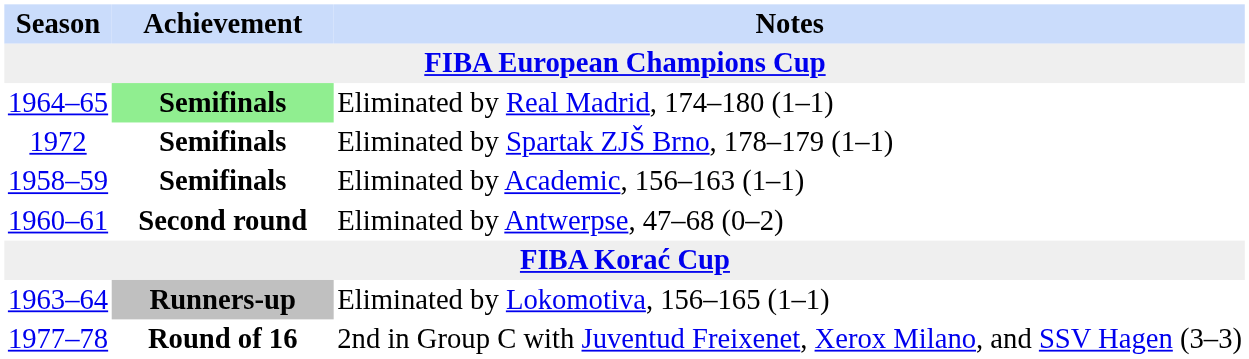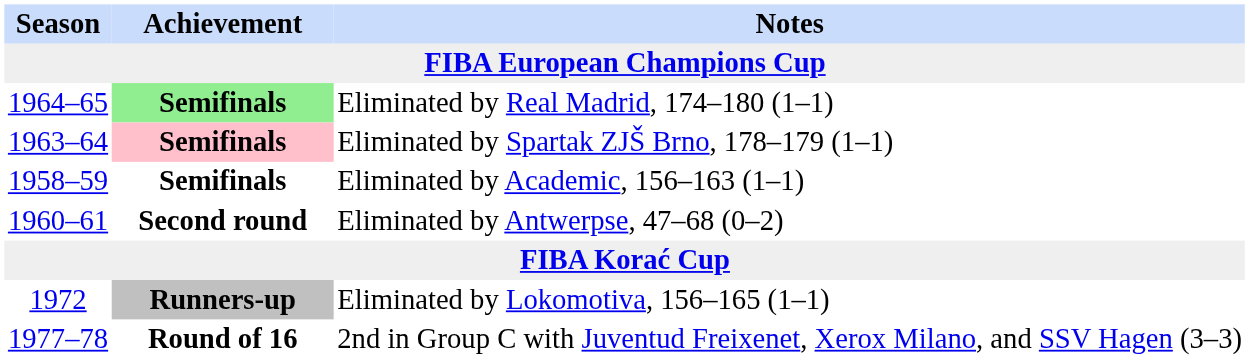 <table class="toccolours" border="0" cellpadding="2" cellspacing="0" align="left" style="margin:0.5em;">
 <tr bgcolor=#CADCFB>
 <th>Season</th>
 <th style="width:120px;">Achievement</th>
 <th>Notes</th>
 </tr>
 <tr>
 <th colspan="4" bgcolor=#EFEFEF><a href='#'>FIBA European Champions Cup</a></th>
 </tr>
 <tr>
 <td align="center"><a href='#'>1964–65</a></td>
 <td align="center" style="background: lightgreen;"><strong>Semifinals</strong></td>
 <td align="left">Eliminated by <a href='#'>Real Madrid</a>, 174–180 (1–1)</td>
 </tr>
 <tr>
-<td align="center"><a href='#'>1972</a></td>
-<td align="center"><strong>Semifinals</strong></td>
+<td align="center"><a href='#'>1963–64</a></td>
+<td align="center" style="background: pink;"><strong>Semifinals</strong></td>
 <td align="left">Eliminated by <a href='#'>Spartak ZJŠ Brno</a>, 178–179 (1–1)</td>
 </tr>
 <tr>
 <td align="center"><a href='#'>1958–59</a></td>
 <td align="center"><strong>Semifinals</strong></td>
 <td align="left">Eliminated by <a href='#'>Academic</a>, 156–163 (1–1)</td>
 </tr>
 <tr>
 <td align="center"><a href='#'>1960–61</a></td>
 <td align="center"><strong>Second round</strong></td>
 <td align="left">Eliminated by <a href='#'>Antwerpse</a>, 47–68 (0–2)</td>
 </tr>
 <tr>
 <th colspan="4" bgcolor=#EFEFEF><a href='#'>FIBA Korać Cup</a></th>
 </tr>
 <tr>
-<td align="center"><a href='#'>1963–64</a></td>
+<td align="center"><a href='#'>1972</a></td>
 <td align="center" style="background:silver;"><strong>Runners-up</strong></td>
 <td align="left">Eliminated by <a href='#'>Lokomotiva</a>, 156–165 (1–1)</td>
 </tr>
 <tr>
 <td align="center"><a href='#'>1977–78</a></td>
 <td align="center"><strong>Round of 16</strong></td>
 <td align="left">2nd in Group C with <a href='#'>Juventud Freixenet</a>, <a href='#'>Xerox Milano</a>, and <a href='#'>SSV Hagen</a> (3–3)</td>
 </tr>
 <tr>
 </tr>
 </table>
